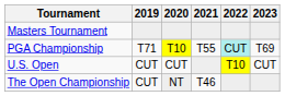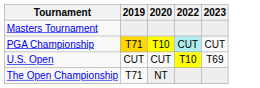 <table class="wikitable" style="font-size:95%;text-align:center;">
 <tr>
 <th>Tournament</th>
 <th>2019</th>
 <th>2020</th>
-<th>2021</th>
 <th>2022</th>
 <th>2023</th>
 </tr>
 <tr>
 <td align=left><a href='#'>Masters Tournament</a></td>
 <td style="background:#eeeeee;"></td>
 <td style="background:#eeeeee;"></td>
 <td style="background:#eeeeee;"></td>
 <td style="background:#eeeeee;"></td>
-<td style="background:#eeeeee;"></td>
 </tr>
 <tr>
 <td align=left><a href='#'>PGA Championship</a></td>
-<td>T71</td>
+<td style="background: gold;">T71</td>
 <td style="background:yellow;">T10</td>
-<td>T55</td>
 <td style="background: paleturquoise;">CUT</td>
-<td>T69</td>
+<td>CUT</td>
 </tr>
 <tr>
 <td align=left><a href='#'>U.S. Open</a></td>
 <td>CUT</td>
 <td>CUT</td>
-<td style="background:#eeeeee;"></td>
 <td style="background:yellow;">T10</td>
-<td>CUT</td>
+<td>T69</td>
 </tr>
 <tr>
 <td align=left><a href='#'>The Open Championship</a></td>
-<td>CUT</td>
+<td>T71</td>
 <td style="background:#eeeeee;">NT</td>
-<td>T46</td>
 <td style="background:#eeeeee;"></td>
 <td style="background:#eeeeee;"></td>
 </tr>
 </table>
